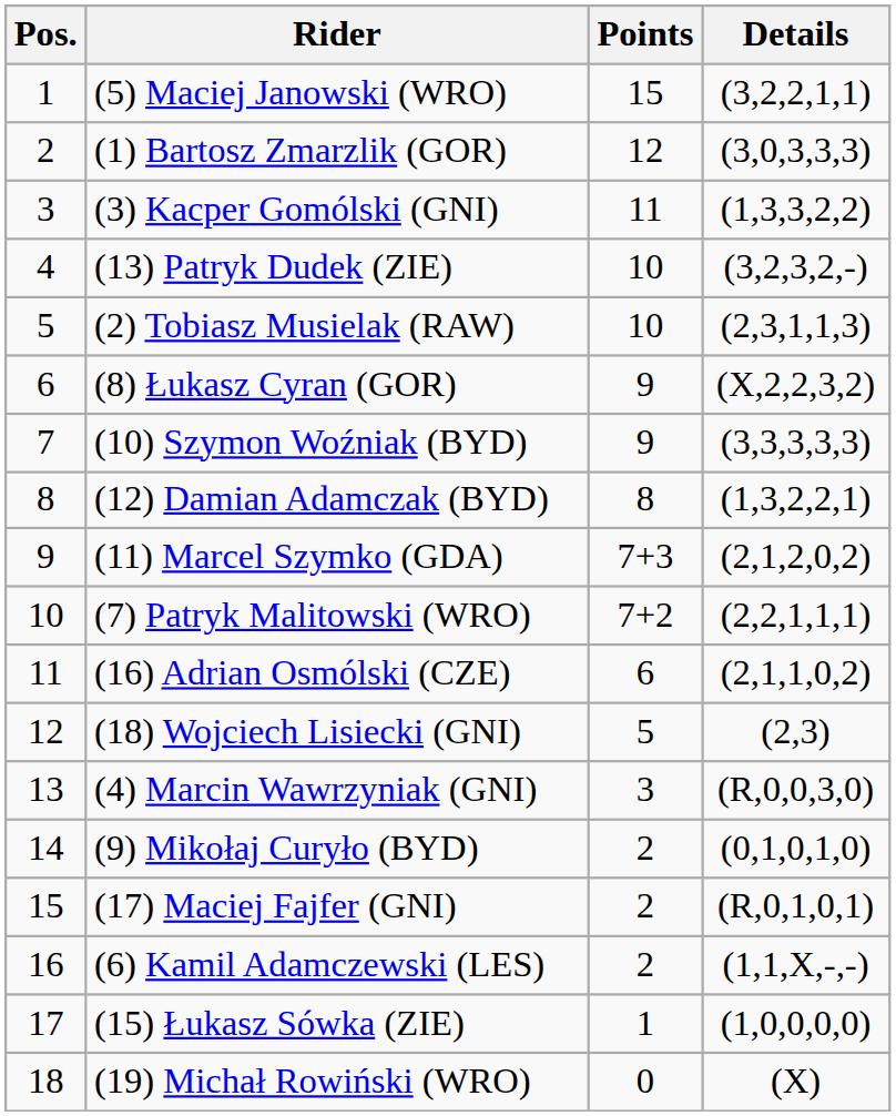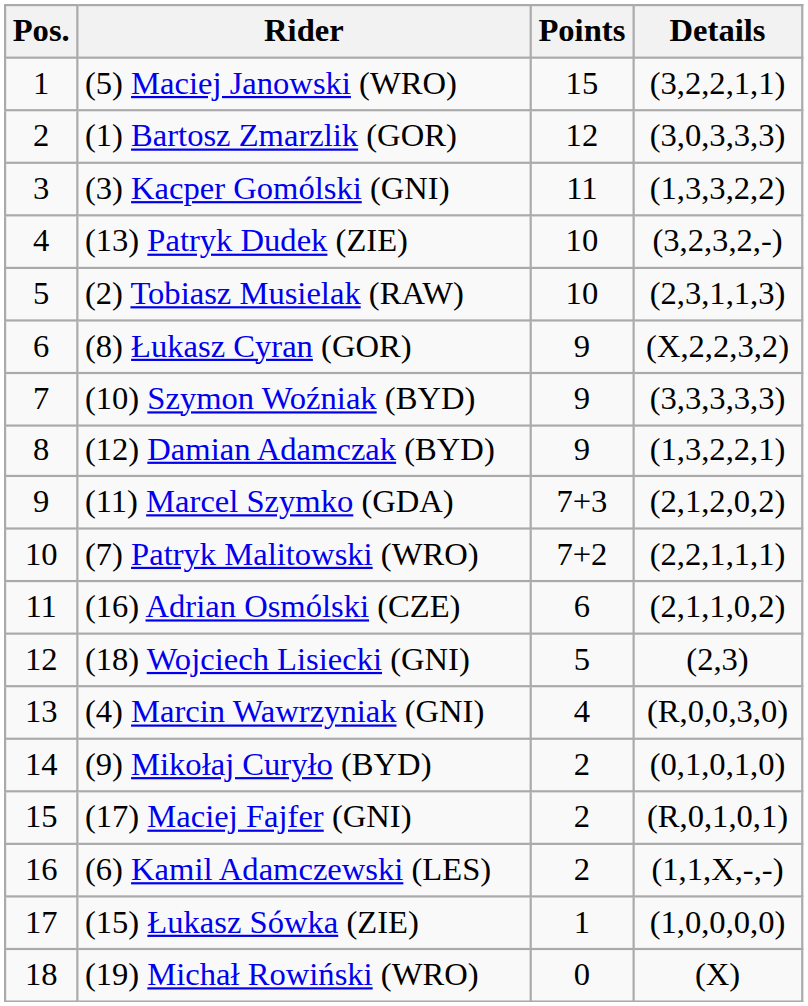 <table class=wikitable style="font-size:93%;">
 <tr>
 <th width=25px>Pos.</th>
 <th width=200px>Rider</th>
 <th width=40px>Points</th>
 <th width=70px>Details</th>
 </tr>
 <tr align=center >
 <td>1</td>
 <td align=left>(5) <a href='#'>Maciej Janowski</a> (WRO)</td>
 <td>15</td>
 <td>(3,2,2,1,1)</td>
 </tr>
 <tr align=center >
 <td>2</td>
 <td align=left>(1) <a href='#'>Bartosz Zmarzlik</a> (GOR)</td>
 <td>12</td>
 <td>(3,0,3,3,3)</td>
 </tr>
 <tr align=center >
 <td>3</td>
 <td align=left>(3) <a href='#'>Kacper Gomólski</a> (GNI)</td>
 <td>11</td>
 <td>(1,3,3,2,2)</td>
 </tr>
 <tr align=center >
 <td>4</td>
 <td align=left>(13) <a href='#'>Patryk Dudek</a> (ZIE)</td>
 <td>10</td>
 <td>(3,2,3,2,-)</td>
 </tr>
 <tr align=center >
 <td>5</td>
 <td align=left>(2) <a href='#'>Tobiasz Musielak</a> (RAW)</td>
 <td>10</td>
 <td>(2,3,1,1,3)</td>
 </tr>
 <tr align=center >
 <td>6</td>
 <td align=left>(8) <a href='#'>Łukasz Cyran</a> (GOR)</td>
 <td>9</td>
 <td>(X,2,2,3,2)</td>
 </tr>
 <tr align=center >
 <td>7</td>
 <td align=left>(10) <a href='#'>Szymon Woźniak</a> (BYD)</td>
 <td>9</td>
 <td>(3,3,3,3,3)</td>
 </tr>
 <tr align=center>
 <td>8</td>
 <td align=left >(12) <a href='#'>Damian Adamczak</a> (BYD)</td>
-<td>8</td>
+<td>9</td>
 <td>(1,3,2,2,1)</td>
 </tr>
 <tr align=center >
 <td>9</td>
 <td align=left>(11) <a href='#'>Marcel Szymko</a> (GDA)</td>
 <td>7+3</td>
 <td>(2,1,2,0,2)</td>
 </tr>
 <tr align=center>
 <td>10</td>
 <td align=left>(7) <a href='#'>Patryk Malitowski</a> (WRO)</td>
 <td>7+2</td>
 <td>(2,2,1,1,1)</td>
 </tr>
 <tr align=center>
 <td>11</td>
 <td align=left>(16) <a href='#'>Adrian Osmólski</a> (CZE)</td>
 <td>6</td>
 <td>(2,1,1,0,2)</td>
 </tr>
 <tr align=center>
 <td>12</td>
 <td align=left>(18) <a href='#'>Wojciech Lisiecki</a> (GNI)</td>
 <td>5</td>
 <td>(2,3)</td>
 </tr>
 <tr align=center>
 <td>13</td>
 <td align=left>(4) <a href='#'>Marcin Wawrzyniak</a> (GNI)</td>
-<td>3</td>
+<td>4</td>
 <td>(R,0,0,3,0)</td>
 </tr>
 <tr align=center>
 <td>14</td>
 <td align=left>(9) <a href='#'>Mikołaj Curyło</a> (BYD)</td>
 <td>2</td>
 <td>(0,1,0,1,0)</td>
 </tr>
 <tr align=center>
 <td>15</td>
 <td align=left>(17) <a href='#'>Maciej Fajfer</a> (GNI)</td>
 <td>2</td>
 <td>(R,0,1,0,1)</td>
 </tr>
 <tr align=center>
 <td>16</td>
 <td align=left>(6) <a href='#'>Kamil Adamczewski</a> (LES)</td>
 <td>2</td>
 <td>(1,1,X,-,-)</td>
 </tr>
 <tr align=center>
 <td>17</td>
 <td align=left>(15) <a href='#'>Łukasz Sówka</a> (ZIE)</td>
 <td>1</td>
 <td>(1,0,0,0,0)</td>
 </tr>
 <tr align=center>
 <td>18</td>
 <td align=left>(19) <a href='#'>Michał Rowiński</a> (WRO)</td>
 <td>0</td>
 <td>(X)</td>
 </tr>
 </table>
